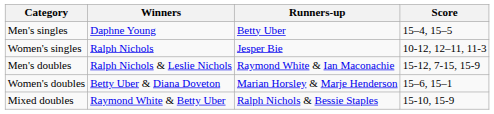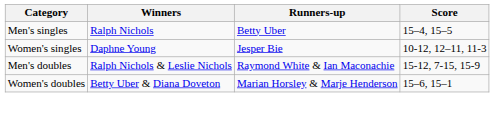 <table class=wikitable style="margin:auto;">
 <tr>
 <th>Category</th>
 <th>Winners</th>
 <th>Runners-up</th>
 <th>Score</th>
 </tr>
 <tr>
 <td>Men's singles</td>
-<td> <a href='#'>Daphne Young</a></td>
+<td> <a href='#'>Ralph Nichols</a></td>
 <td> <a href='#'>Betty Uber</a></td>
 <td>15–4, 15–5</td>
 </tr>
 <tr>
 <td>Women's singles</td>
-<td> <a href='#'>Ralph Nichols</a></td>
+<td> <a href='#'>Daphne Young</a></td>
 <td> <a href='#'>Jesper Bie</a></td>
 <td>10-12, 12–11, 11-3</td>
 </tr>
 <tr>
 <td>Men's doubles</td>
 <td> <a href='#'>Ralph Nichols</a> & <a href='#'>Leslie Nichols</a></td>
 <td> <a href='#'>Raymond White</a> &  <a href='#'>Ian Maconachie</a></td>
 <td>15-12, 7-15, 15-9</td>
 </tr>
 <tr>
 <td>Women's doubles</td>
 <td> <a href='#'>Betty Uber</a> & <a href='#'>Diana Doveton</a></td>
 <td> <a href='#'>Marian Horsley</a> & <a href='#'>Marje Henderson</a></td>
 <td>15–6, 15–1</td>
 </tr>
-<tr>
-<td>Mixed doubles</td>
-<td> <a href='#'>Raymond White</a> & <a href='#'>Betty Uber</a></td>
-<td> <a href='#'>Ralph Nichols</a> & <a href='#'>Bessie Staples</a></td>
-<td>15-10, 15-9</td>
-</tr>
 </table>
